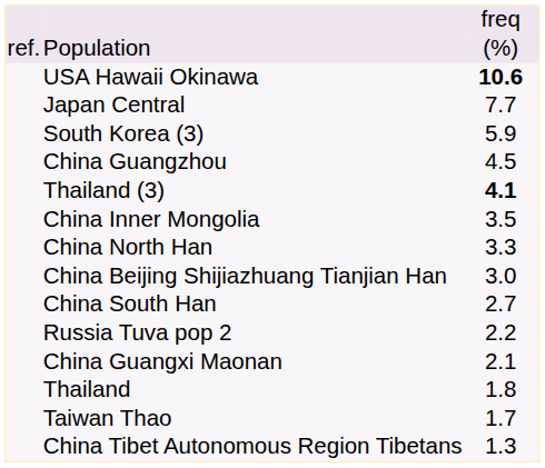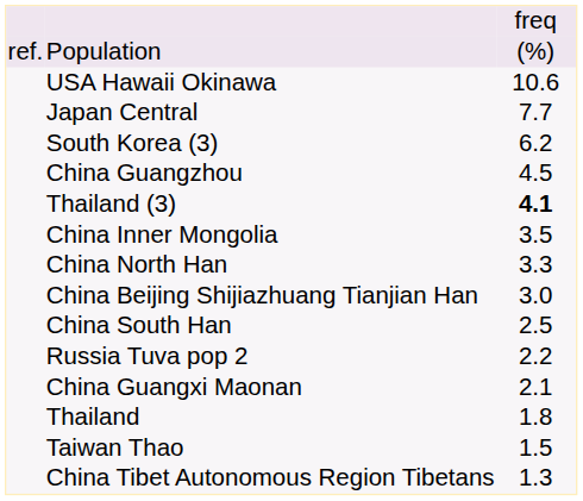 <table border="0" cellspacing="0" cellpadding="1" align="left" style="text-align:center; margin-right: 3em;  border:1px #ffeebb solid; background:#f8f6f8; ">
 <tr style="background:#efe5ef">
 <td></td>
 <td></td>
 <td>freq</td>
 </tr>
 <tr style="background:#eee5ef">
 <td>ref.</td>
 <td align="left">Population</td>
 <td style="width:50px">(%)</td>
 </tr>
 <tr>
 <td></td>
 <td align="left">USA Hawaii Okinawa</td>
-<td><strong>10.6</strong></td>
+<td>10.6</td>
 </tr>
 <tr>
 <td></td>
 <td align="left">Japan Central</td>
 <td>7.7</td>
 </tr>
 <tr>
 <td></td>
 <td align="left">South Korea (3)</td>
-<td>5.9</td>
+<td>6.2</td>
 </tr>
 <tr>
 <td></td>
 <td align="left">China Guangzhou</td>
 <td>4.5</td>
 </tr>
 <tr>
 <td></td>
 <td align="left">Thailand (3)</td>
 <td><strong>4.1</strong></td>
 </tr>
 <tr>
 <td></td>
 <td align="left">China Inner Mongolia</td>
 <td>3.5</td>
 </tr>
 <tr>
 <td></td>
 <td align="left">China North Han</td>
 <td>3.3</td>
 </tr>
 <tr>
 <td></td>
 <td align="left">China Beijing Shijiazhuang Tianjian Han</td>
 <td>3.0</td>
 </tr>
 <tr>
 <td></td>
 <td align="left">China South Han</td>
-<td>2.7</td>
+<td>2.5</td>
 </tr>
 <tr>
 <td></td>
 <td align="left">Russia Tuva pop 2</td>
 <td>2.2</td>
 </tr>
 <tr>
 <td></td>
 <td align="left">China Guangxi Maonan</td>
 <td>2.1</td>
 </tr>
 <tr>
 <td></td>
 <td align="left">Thailand</td>
 <td>1.8</td>
 </tr>
 <tr>
 <td></td>
 <td align="left">Taiwan Thao</td>
-<td>1.7</td>
+<td>1.5</td>
 </tr>
 <tr>
 <td></td>
 <td align="left">China Tibet Autonomous Region Tibetans</td>
 <td>1.3</td>
 </tr>
 </table>
